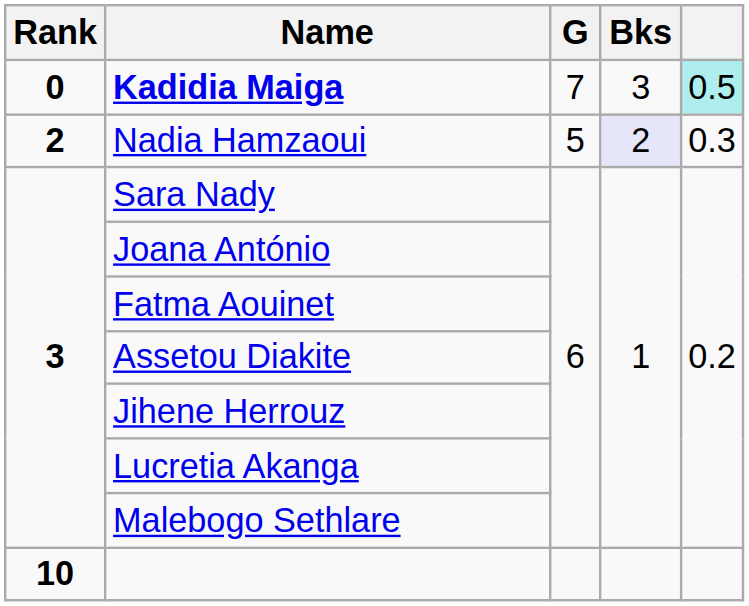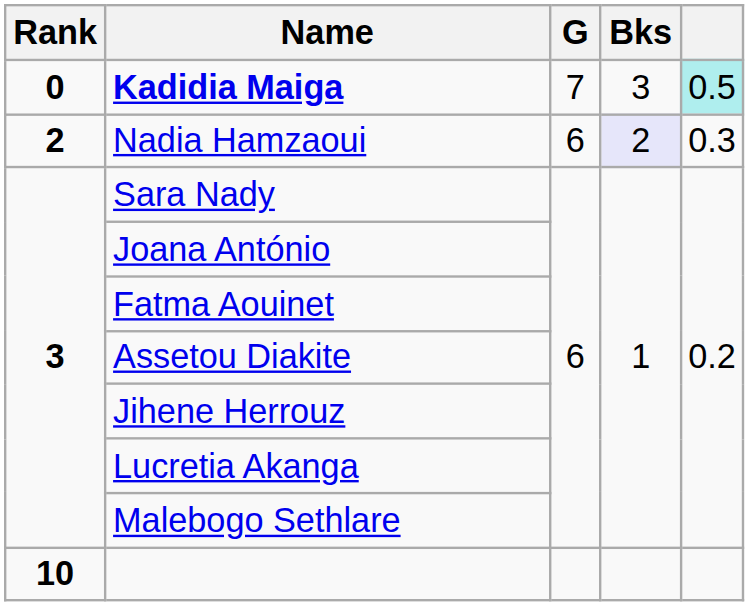 <table class="wikitable" style="text-align:center; font-size:90%;">
 <tr>
 <th width=10px>Rank</th>
 <th width=180px>Name</th>
 <th width=15px>G</th>
 <th width=10px>Bks</th>
 <th width=10px></th>
 </tr>
 <tr>
 <td><strong>0</strong></td>
 <td align=left> <strong><a href='#'>Kadidia Maiga</a></strong></td>
 <td>7</td>
 <td>3</td>
 <td style="background: paleturquoise;">0.5</td>
 </tr>
 <tr>
 <td><strong>2</strong></td>
 <td align=left> <a href='#'>Nadia Hamzaoui</a></td>
-<td>5</td>
+<td>6</td>
 <td style="background: lavender;">2</td>
 <td>0.3</td>
 </tr>
 <tr>
 <td rowspan=7><strong>3</strong></td>
 <td align=left> <a href='#'>Sara Nady</a></td>
 <td rowspan=7>6</td>
 <td rowspan=7>1</td>
 <td rowspan=7>0.2</td>
 </tr>
 <tr>
 <td align=left> <a href='#'>Joana António</a></td>
 </tr>
 <tr>
 <td align=left> <a href='#'>Fatma Aouinet</a></td>
 </tr>
 <tr>
 <td align=left> <a href='#'>Assetou Diakite</a></td>
 </tr>
 <tr>
 <td align=left> <a href='#'>Jihene Herrouz</a></td>
 </tr>
 <tr>
 <td align=left> <a href='#'>Lucretia Akanga</a></td>
 </tr>
 <tr>
 <td align=left> <a href='#'>Malebogo Sethlare</a></td>
 </tr>
 <tr>
 <td><strong>10</strong></td>
 <td></td>
 <td></td>
 <td></td>
 <td></td>
 </tr>
 </table>
